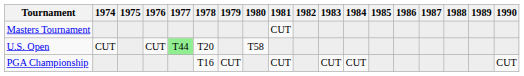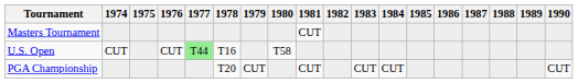 <table class="wikitable" style="font-size:95%;text-align:center;">
 <tr>
 <th>Tournament</th>
 <th>1974</th>
 <th>1975</th>
 <th>1976</th>
 <th>1977</th>
 <th>1978</th>
 <th>1979</th>
 <th>1980</th>
 <th>1981</th>
 <th>1982</th>
 <th>1983</th>
 <th>1984</th>
 <th>1985</th>
 <th>1986</th>
 <th>1987</th>
 <th>1988</th>
 <th>1989</th>
 <th>1990</th>
 </tr>
 <tr>
 <td align=left><a href='#'>Masters Tournament</a></td>
 <td style="background:#eeeeee;"></td>
 <td style="background:#eeeeee;"></td>
 <td style="background:#eeeeee;"></td>
 <td style="background:#eeeeee;"></td>
 <td style="background:#eeeeee;"></td>
 <td style="background:#eeeeee;"></td>
 <td style="background:#eeeeee;"></td>
 <td>CUT</td>
 <td style="background:#eeeeee;"></td>
 <td style="background:#eeeeee;"></td>
 <td style="background:#eeeeee;"></td>
 <td style="background:#eeeeee;"></td>
 <td style="background:#eeeeee;"></td>
 <td style="background:#eeeeee;"></td>
 <td style="background:#eeeeee;"></td>
 <td style="background:#eeeeee;"></td>
 <td style="background:#eeeeee;"></td>
 </tr>
 <tr>
 <td align=left><a href='#'>U.S. Open</a></td>
 <td>CUT</td>
 <td style="background:#eeeeee;"></td>
 <td>CUT</td>
 <td style="background: lightgreen;">T44</td>
-<td>T20</td>
+<td>T16</td>
 <td style="background:#eeeeee;"></td>
 <td>T58</td>
 <td style="background:#eeeeee;"></td>
 <td style="background:#eeeeee;"></td>
 <td style="background:#eeeeee;"></td>
 <td style="background:#eeeeee;"></td>
 <td style="background:#eeeeee;"></td>
 <td style="background:#eeeeee;"></td>
 <td style="background:#eeeeee;"></td>
 <td style="background:#eeeeee;"></td>
 <td style="background:#eeeeee;"></td>
 <td style="background:#eeeeee;"></td>
 </tr>
 <tr>
 <td align=left><a href='#'>PGA Championship</a></td>
 <td style="background:#eeeeee;"></td>
 <td style="background:#eeeeee;"></td>
 <td style="background:#eeeeee;"></td>
 <td style="background:#eeeeee;"></td>
-<td>T16</td>
+<td>T20</td>
 <td>CUT</td>
 <td style="background:#eeeeee;"></td>
 <td>CUT</td>
 <td style="background:#eeeeee;"></td>
 <td>CUT</td>
 <td>CUT</td>
 <td style="background:#eeeeee;"></td>
 <td style="background:#eeeeee;"></td>
 <td style="background:#eeeeee;"></td>
 <td style="background:#eeeeee;"></td>
 <td style="background:#eeeeee;"></td>
 <td>CUT</td>
 </tr>
 </table>
